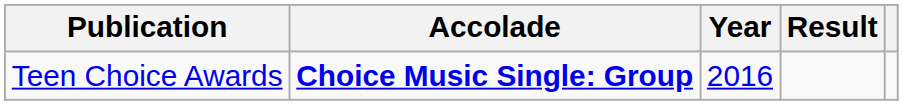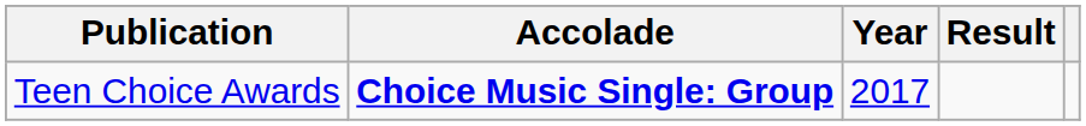 <table class="wikitable plainrowheaders" style="text-align:center">
 <tr>
 <th>Publication</th>
 <th>Accolade</th>
 <th>Year</th>
 <th>Result</th>
 <th class="unsortable"></th>
 </tr>
 <tr>
 <td><a href='#'>Teen Choice Awards</a></td>
 <td><strong><a href='#'>Choice Music Single: Group</a></strong></td>
-<td><a href='#'>2016</a></td>
+<td><a href='#'>2017</a></td>
 <td></td>
 <td></td>
 </tr>
 </table>
